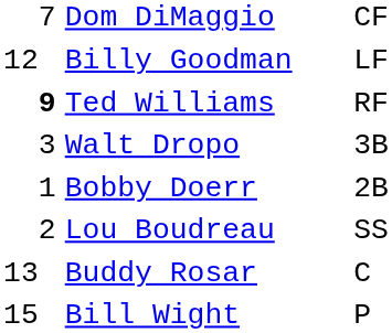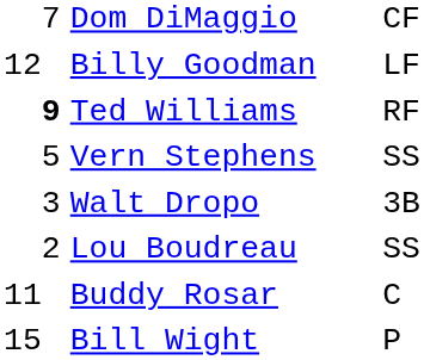 <table>
 <tr>
 <td>  7</td>
 <td><a href='#'>Dom DiMaggio</a>    </td>
 <td>CF</td>
 </tr>
 <tr>
 <td>12</td>
 <td><a href='#'>Billy Goodman</a></td>
 <td>LF</td>
 </tr>
 <tr>
 <td><strong>  9</strong></td>
 <td><a href='#'>Ted Williams</a></td>
 <td>RF</td>
 </tr>
 <tr>
+<td>  5</td>
+<td><a href='#'>Vern Stephens</a></td>
+<td>SS</td>
+</tr>
+<tr>
 <td>  3</td>
 <td><a href='#'>Walt Dropo</a></td>
 <td>3B</td>
-</tr>
-<tr>
-<td>  1</td>
-<td><a href='#'>Bobby Doerr</a></td>
-<td>2B</td>
 </tr>
 <tr>
 <td>  2</td>
 <td><a href='#'>Lou Boudreau</a></td>
 <td>SS</td>
 </tr>
 <tr>
-<td>13</td>
+<td>11</td>
 <td><a href='#'>Buddy Rosar</a></td>
 <td>C</td>
 </tr>
 <tr>
 <td>15</td>
 <td><a href='#'>Bill Wight</a></td>
 <td>P</td>
 </tr>
 <tr>
 </tr>
 </table>
